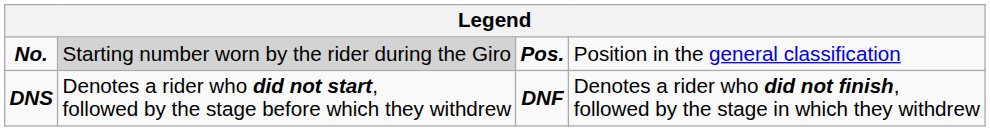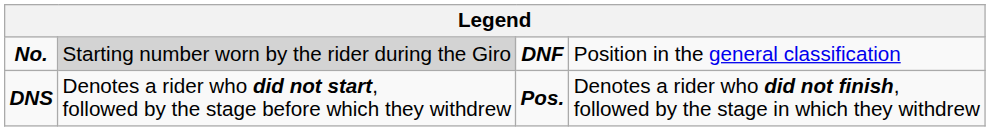 <table class="wikitable">
 <tr>
 <th colspan=4>Legend</th>
 </tr>
 <tr>
 <td align=center><strong><em>No.</em></strong></td>
 <td style="background: lightgrey;">Starting number worn by the rider during the Giro</td>
-<td align=center><strong><em>Pos.</em></strong></td>
+<td align=center><strong><em>DNF</em></strong></td>
 <td>Position in the <a href='#'>general classification</a></td>
 </tr>
 <tr>
 <td align=center><strong><em>DNS</em></strong></td>
 <td>Denotes a rider who <strong><em>did not start</em></strong>,<br>followed by the stage before which they withdrew</td>
-<td align=center><strong><em>DNF</em></strong></td>
+<td align=center><strong><em>Pos.</em></strong></td>
 <td>Denotes a rider who <strong><em>did not finish</em></strong>,<br>followed by the stage in which they withdrew</td>
 </tr>
 </table>
